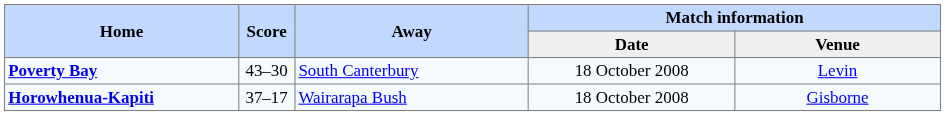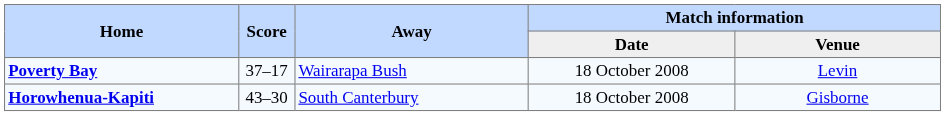 <table border=1 style="border-collapse:collapse;text-align:center" cellpadding=3 cellspacing=0 width=100%>
 <tr bgcolor=#C1D8FF>
 <th rowspan=2 width=25%>Home</th>
 <th rowspan=2 width=6%>Score</th>
 <th rowspan=2 width=25%>Away</th>
 <th colspan=6>Match information</th>
 </tr>
 <tr bgcolor=#EFEFEF>
 <th width=22%>Date</th>
 <th width=22%>Venue</th>
 </tr>
 <tr bgcolor=#F5FAFF>
 <td align=left><strong><a href='#'>Poverty Bay</a></strong></td>
-<td>43–30</td>
-<td align=left><a href='#'>South Canterbury</a></td>
+<td>37–17</td>
+<td align=left><a href='#'>Wairarapa Bush</a></td>
 <td>18 October 2008</td>
 <td><a href='#'>Levin</a></td>
 </tr>
 <tr bgcolor=#F5FAFF>
 <td align=left><strong><a href='#'>Horowhenua-Kapiti</a></strong></td>
-<td>37–17</td>
-<td align=left><a href='#'>Wairarapa Bush</a></td>
+<td>43–30</td>
+<td align=left><a href='#'>South Canterbury</a></td>
 <td>18 October 2008</td>
 <td><a href='#'>Gisborne</a></td>
 </tr>
 </table>
